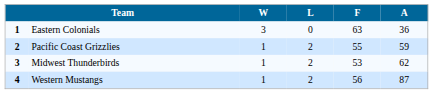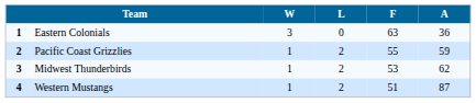 <table align=center cellpadding="4" cellspacing="0" style="background: #f9f9f9; border: 1px #aaa solid; border-collapse: collapse; font-size: 90%;" width=50%>
 <tr align=center bgcolor=#006699 style="color:white;">
 <th width=25% colspan=2>Team</th>
 <th width=5%>W</th>
 <th width=5%>L</th>
 <th width=5%>F</th>
 <th width=5%>A</th>
 </tr>
 <tr align=center bgcolor=#F5FAFF>
 <td><strong>1</strong></td>
 <td align=left>Eastern Colonials</td>
 <td>3</td>
 <td>0</td>
 <td>63</td>
 <td>36</td>
 </tr>
 <tr align=center bgcolor=#D0E7FF>
 <td><strong>2</strong></td>
 <td align=left>Pacific Coast Grizzlies</td>
 <td>1</td>
 <td>2</td>
 <td>55</td>
 <td>59</td>
 </tr>
 <tr align=center bgcolor=#F5FAFF>
 <td><strong>3</strong></td>
 <td align=left>Midwest Thunderbirds</td>
 <td>1</td>
 <td>2</td>
 <td>53</td>
 <td>62</td>
 </tr>
 <tr align=center bgcolor=#D0E7FF>
 <td><strong>4</strong></td>
 <td align=left>Western Mustangs</td>
 <td>1</td>
 <td>2</td>
-<td>56</td>
+<td>51</td>
 <td>87</td>
 </tr>
 <tr align=center bgcolor=#F5FAFF>
 </tr>
 </table>
